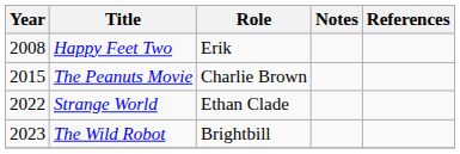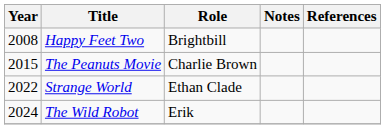 <table class="wikitable sortable">
 <tr>
 <th>Year</th>
 <th>Title</th>
 <th>Role</th>
 <th class="unsortable">Notes</th>
 <th class="unsortable">References</th>
 </tr>
 <tr>
 <td>2008</td>
 <td><em><a href='#'>Happy Feet Two</a></em></td>
-<td>Erik</td>
+<td>Brightbill</td>
 <td></td>
 <td></td>
 </tr>
 <tr>
 <td>2015</td>
 <td><em><a href='#'>The Peanuts Movie</a></em></td>
 <td>Charlie Brown</td>
 <td></td>
 <td></td>
 </tr>
 <tr>
 <td>2022</td>
 <td><em><a href='#'>Strange World</a></em></td>
 <td>Ethan Clade</td>
 <td></td>
 <td></td>
 </tr>
 <tr>
-<td>2023</td>
+<td>2024</td>
 <td><em><a href='#'>The Wild Robot</a></em></td>
-<td>Brightbill</td>
+<td>Erik</td>
 <td></td>
 <td></td>
 </tr>
 <tr>
 </tr>
 </table>
